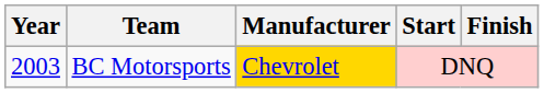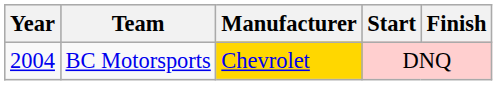 <table class="wikitable" style="font-size: 90%;">
 <tr>
 <th>Year</th>
 <th>Team</th>
 <th>Manufacturer</th>
 <th>Start</th>
 <th>Finish</th>
 </tr>
 <tr>
-<td><a href='#'>2003</a></td>
+<td><a href='#'>2004</a></td>
 <td><a href='#'>BC Motorsports</a></td>
 <td style="background: gold;"><a href='#'>Chevrolet</a></td>
 <td align=center colspan=2 style="background:#FFCFCF;">DNQ</td>
 </tr>
 </table>
